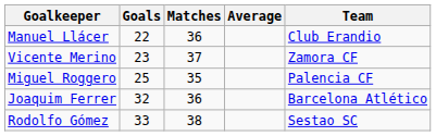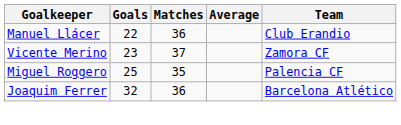 <table class="wikitable sortable">
 <tr>
 <th>Goalkeeper</th>
 <th>Goals</th>
 <th>Matches</th>
 <th>Average</th>
 <th>Team</th>
 </tr>
 <tr>
 <td> <a href='#'>Manuel Llácer</a></td>
 <td style="text-align:center;">22</td>
 <td style="text-align:center;">36</td>
 <td style="text-align:center;"></td>
 <td><a href='#'>Club Erandio</a></td>
 </tr>
 <tr>
 <td> <a href='#'>Vicente Merino</a></td>
 <td style="text-align:center;">23</td>
 <td style="text-align:center;">37</td>
 <td style="text-align:center;"></td>
 <td><a href='#'>Zamora CF</a></td>
 </tr>
 <tr>
 <td> <a href='#'>Miguel Roggero</a></td>
 <td style="text-align:center;">25</td>
 <td style="text-align:center;">35</td>
 <td style="text-align:center;"></td>
 <td><a href='#'>Palencia CF</a></td>
 </tr>
 <tr>
 <td> <a href='#'>Joaquim Ferrer</a></td>
 <td style="text-align:center;">32</td>
 <td style="text-align:center;">36</td>
 <td style="text-align:center;"></td>
 <td><a href='#'>Barcelona Atlético</a></td>
 </tr>
-<tr>
-<td> <a href='#'>Rodolfo Gómez</a></td>
-<td style="text-align:center;">33</td>
-<td style="text-align:center;">38</td>
-<td style="text-align:center;"></td>
-<td><a href='#'>Sestao SC</a></td>
-</tr>
 </table>
